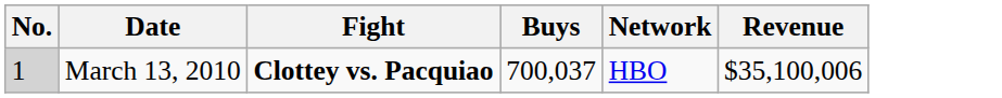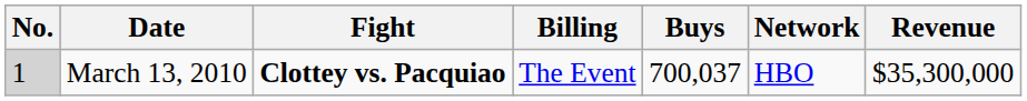 <table class="wikitable sortable">
 <tr>
 <th>No.</th>
 <th>Date</th>
 <th>Fight</th>
+<th>Billing</th>
 <th>Buys</th>
 <th>Network</th>
 <th>Revenue</th>
 </tr>
 <tr>
 <td style="background: lightgrey;">1</td>
 <td>March 13, 2010</td>
 <td><strong>Clottey vs. Pacquiao</strong></td>
+<td><a href='#'>The Event</a></td>
 <td>700,037</td>
 <td><a href='#'>HBO</a></td>
-<td>$35,100,006</td>
+<td>$35,300,000</td>
 </tr>
 </table>
